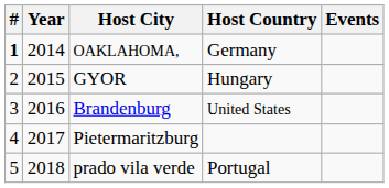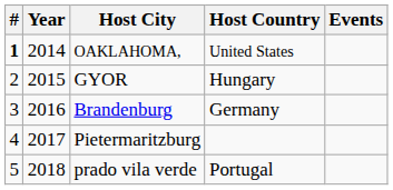 <table class="wikitable sortable">
 <tr>
 <th>#</th>
 <th>Year</th>
 <th>Host City</th>
 <th>Host Country</th>
 <th>Events</th>
 </tr>
 <tr>
 <td><strong>1</strong></td>
 <td>2014</td>
 <td><small>OAKLAHOMA,</small></td>
-<td> Germany</td>
+<td><small>United States</small></td>
 <td></td>
 </tr>
 <tr>
 <td>2</td>
 <td>2015</td>
 <td>GYOR</td>
 <td>Hungary</td>
 <td></td>
 </tr>
 <tr>
 <td>3</td>
 <td>2016</td>
 <td><a href='#'>Brandenburg</a></td>
-<td><small>United States</small></td>
+<td> Germany</td>
 <td></td>
 </tr>
 <tr>
 <td>4</td>
 <td>2017</td>
 <td>Pietermaritzburg</td>
 <td></td>
 <td></td>
 </tr>
 <tr>
 <td>5</td>
 <td>2018</td>
 <td>prado vila verde</td>
 <td> Portugal</td>
 <td></td>
 </tr>
 </table>
